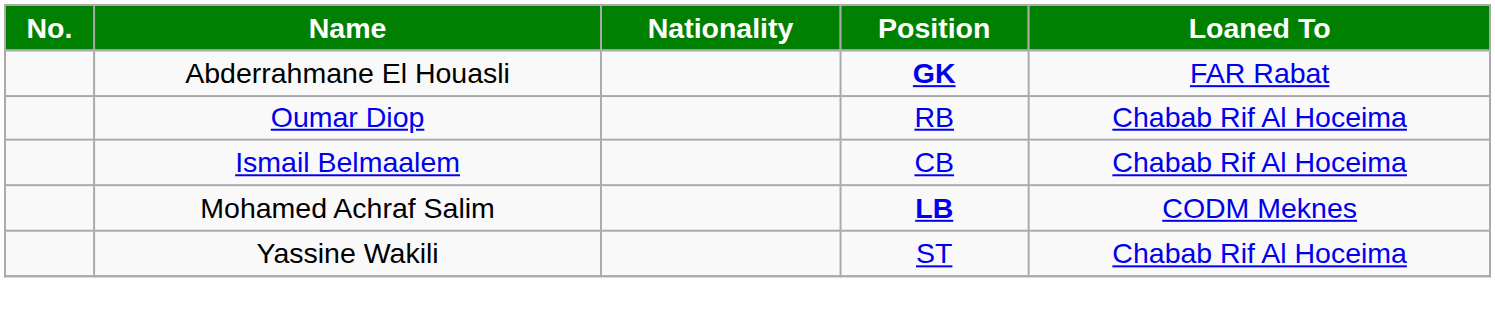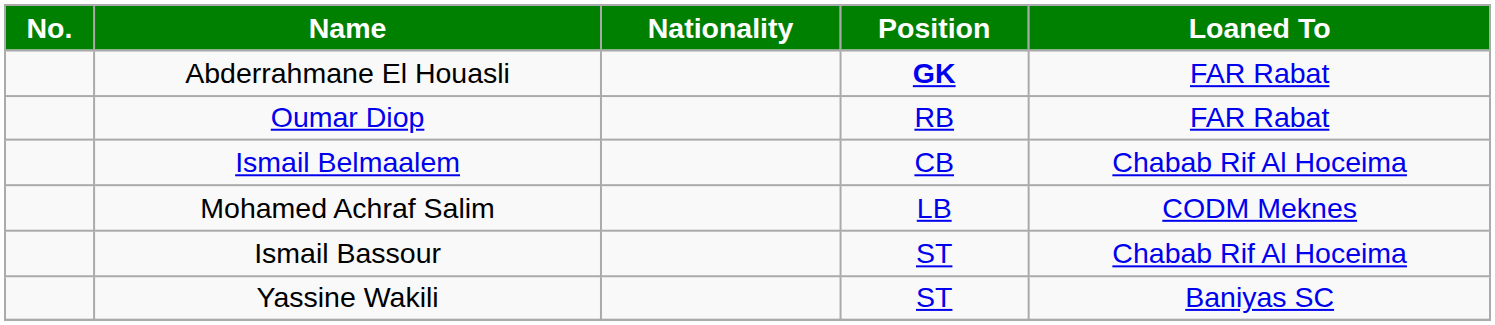 <table class="wikitable"  style="text-align:center; font-size:90%; width:85%;">
 <tr>
 <th style="background:#008000; color:white; text-align:center;">No.</th>
 <th style="background:#008000; color:white; text-align:center;">Name</th>
 <th style="background:#008000; color:white; text-align:center;">Nationality</th>
 <th style="background:#008000; color:white; text-align:center;">Position</th>
 <th style="background:#008000; color:white; text-align:center;">Loaned To</th>
 </tr>
 <tr>
 <td></td>
 <td>Abderrahmane El Houasli</td>
 <td></td>
 <td><strong><a href='#'>GK</a></strong></td>
 <td><a href='#'>FAR Rabat</a> </td>
 </tr>
 <tr>
 <td></td>
 <td><a href='#'>Oumar Diop</a></td>
 <td></td>
 <td><a href='#'>RB</a></td>
-<td><a href='#'>Chabab Rif Al Hoceima</a> </td>
+<td><a href='#'>FAR Rabat</a> </td>
 </tr>
 <tr>
 <td></td>
 <td><a href='#'>Ismail Belmaalem</a></td>
 <td></td>
 <td><a href='#'>CB</a></td>
 <td><a href='#'>Chabab Rif Al Hoceima</a> </td>
 </tr>
 <tr>
 <td></td>
 <td>Mohamed Achraf Salim</td>
 <td></td>
-<td><strong><a href='#'>LB</a></strong></td>
+<td><a href='#'>LB</a></td>
 <td><a href='#'>CODM Meknes</a> </td>
+</tr>
+<tr>
+<td></td>
+<td>Ismail Bassour</td>
+<td></td>
+<td><a href='#'>ST</a></td>
+<td><a href='#'>Chabab Rif Al Hoceima</a> </td>
 </tr>
 <tr>
 <td></td>
 <td>Yassine Wakili</td>
 <td></td>
 <td><a href='#'>ST</a></td>
-<td><a href='#'>Chabab Rif Al Hoceima</a> </td>
+<td><a href='#'>Baniyas SC</a> </td>
 </tr>
 <tr>
 </tr>
 </table>
